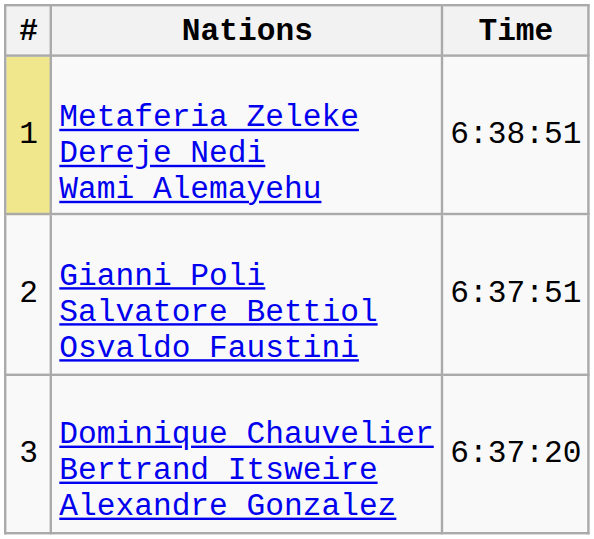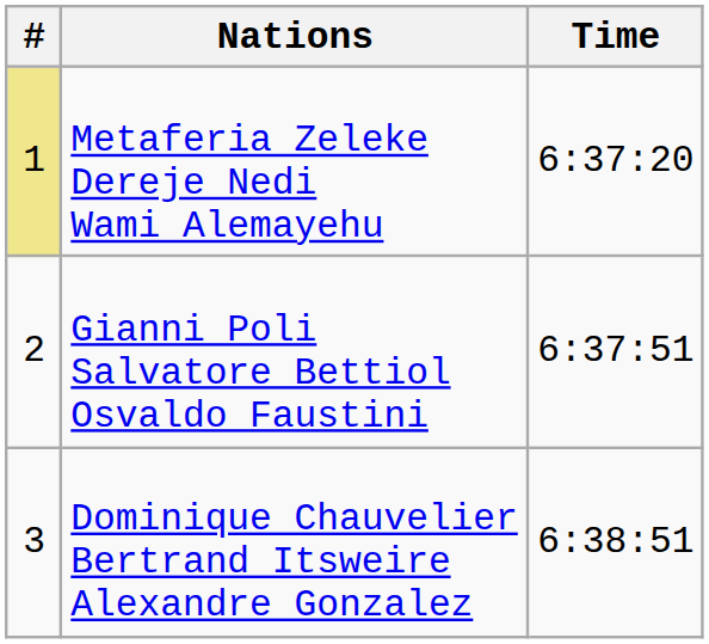 <table class="wikitable" style="text-align:center;">
 <tr>
 <th width=8%>#</th>
 <th width=67%>Nations</th>
 <th width=25%>Time</th>
 </tr>
 <tr>
 <td style="background: khaki;">1</td>
 <td align="left"><br><a href='#'>Metaferia Zeleke</a><br><a href='#'>Dereje Nedi</a><br><a href='#'>Wami Alemayehu</a></td>
-<td>6:38:51</td>
+<td>6:37:20</td>
 </tr>
 <tr>
 <td>2</td>
 <td align="left"><br><a href='#'>Gianni Poli</a><br><a href='#'>Salvatore Bettiol</a><br><a href='#'>Osvaldo Faustini</a></td>
 <td>6:37:51</td>
 </tr>
 <tr>
 <td>3</td>
 <td align="left"><br><a href='#'>Dominique Chauvelier</a><br><a href='#'>Bertrand Itsweire</a><br><a href='#'>Alexandre Gonzalez</a></td>
-<td>6:37:20</td>
+<td>6:38:51</td>
 </tr>
 </table>
